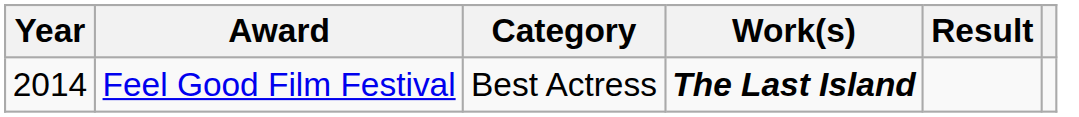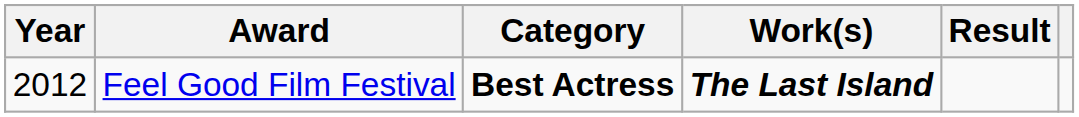 <table class="wikitable sortable">
 <tr>
 <th>Year</th>
 <th>Award</th>
 <th>Category</th>
 <th>Work(s)</th>
 <th>Result</th>
 <th class = "unsortable"></th>
 </tr>
 <tr>
-<td>2014</td>
+<td>2012</td>
 <td><a href='#'>Feel Good Film Festival</a></td>
-<td>Best Actress</td>
+<td><strong>Best Actress</strong></td>
 <td><strong><em>The Last Island</em></strong></td>
 <td></td>
 <td></td>
 </tr>
 </table>
